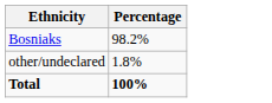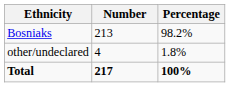 <table class="wikitable">
 <tr>
 <th width="100px">Ethnicity</th>
+<th width="80px">Number</th>
 <th width="80px">Percentage</th>
 </tr>
 <tr>
 <td><a href='#'>Bosniaks</a></td>
+<td>213</td>
 <td>98.2%</td>
 </tr>
 <tr>
 <td>other/undeclared</td>
+<td>4</td>
 <td>1.8%</td>
 </tr>
 <tr>
 <td><strong>Total</strong></td>
+<td><strong>217</strong></td>
 <td><strong>100%</strong></td>
 </tr>
 </table>
